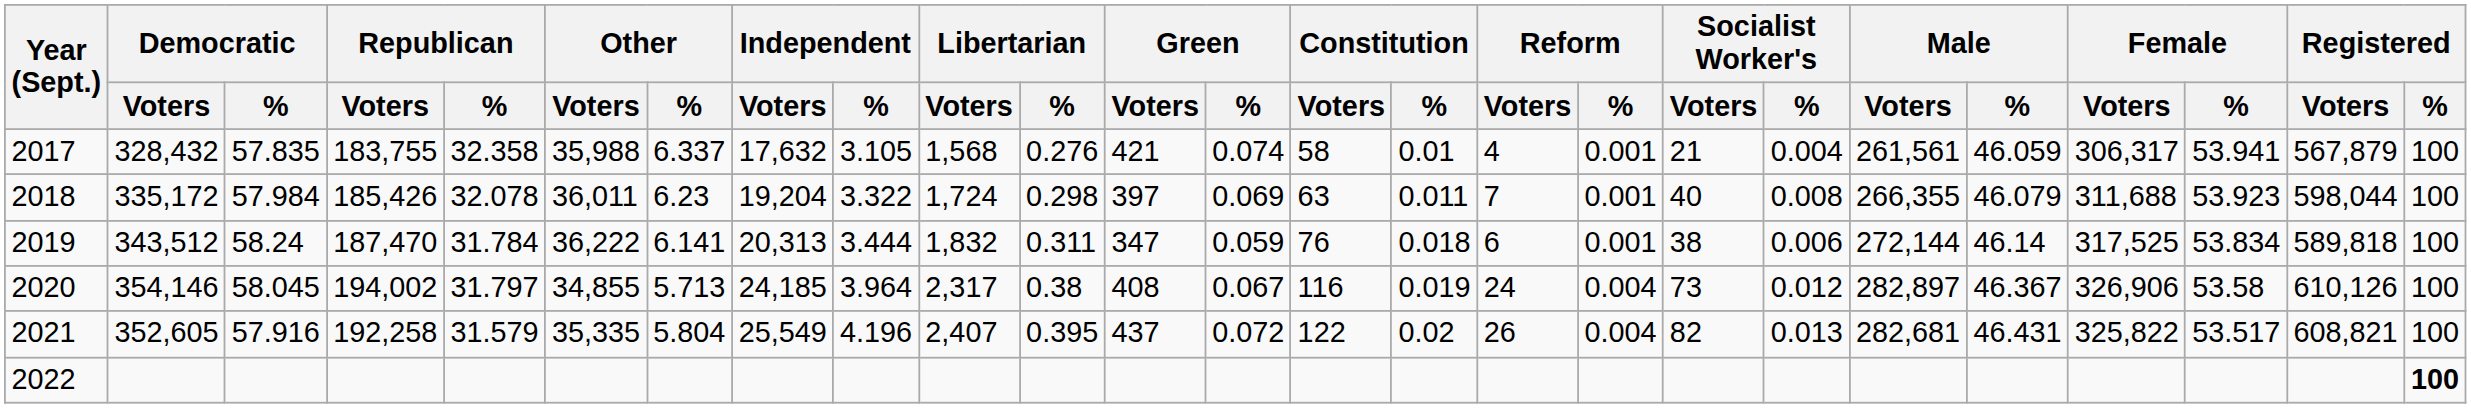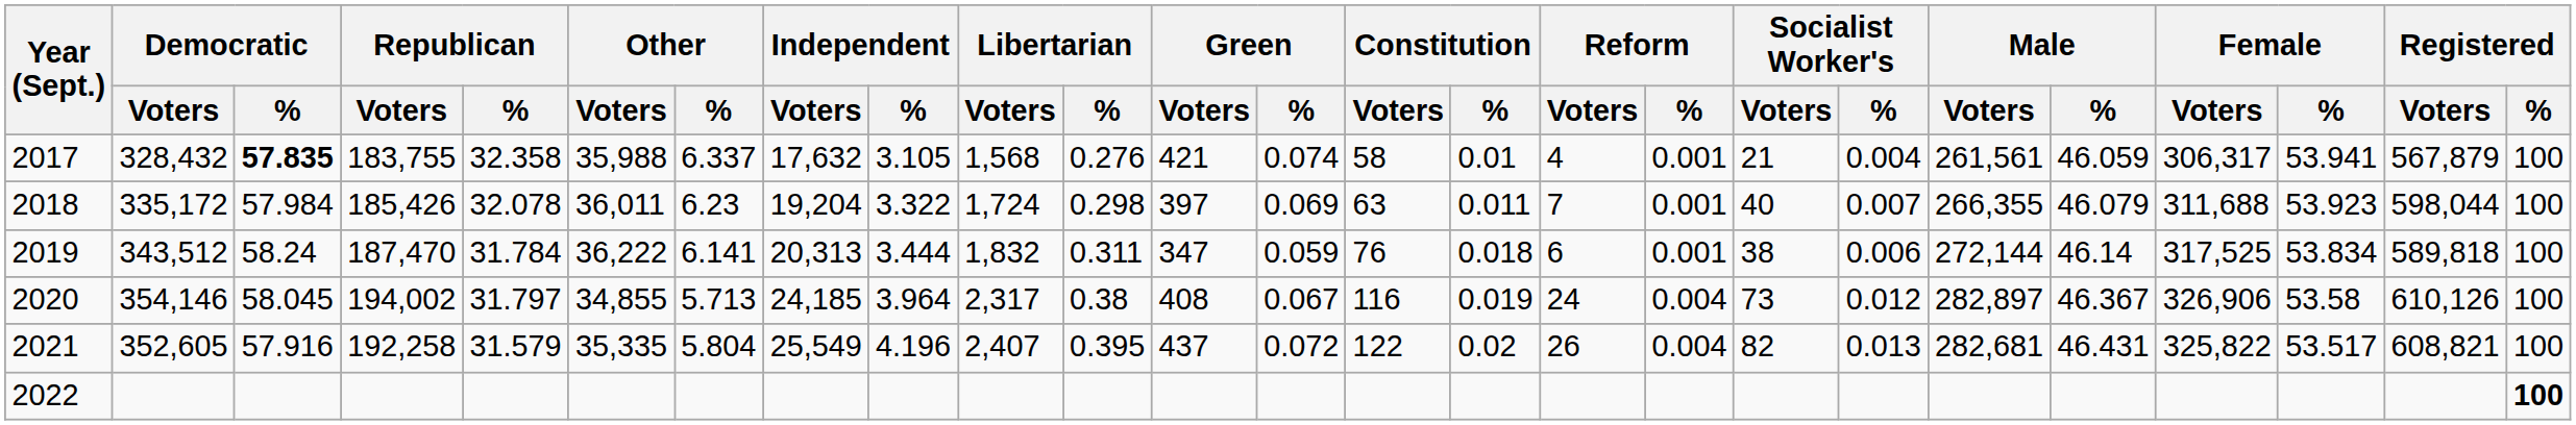 <table class="wikitable sortable">
 <tr>
 <th colspan=1 rowspan =2>Year (Sept.)</th>
 <th colspan=2>Democratic</th>
 <th colspan=2>Republican</th>
 <th colspan= 2>Other</th>
 <th colspan= 2>Independent</th>
 <th colspan= 2>Libertarian</th>
 <th colspan= 2>Green</th>
 <th colspan= 2>Constitution</th>
 <th colspan= 2>Reform</th>
 <th colspan= 2>Socialist Worker's</th>
 <th colspan= 2>Male</th>
 <th colspan= 2>Female</th>
 <th colspan= 2>Registered</th>
 </tr>
 <tr>
 <th>Voters</th>
 <th>%</th>
 <th>Voters</th>
 <th>%</th>
 <th>Voters</th>
 <th>%</th>
 <th>Voters</th>
 <th>%</th>
 <th>Voters</th>
 <th>%</th>
 <th>Voters</th>
 <th>%</th>
 <th>Voters</th>
 <th>%</th>
 <th>Voters</th>
 <th>%</th>
 <th>Voters</th>
 <th>%</th>
 <th>Voters</th>
 <th>%</th>
 <th>Voters</th>
 <th>%</th>
 <th>Voters</th>
 <th>%</th>
 </tr>
 <tr>
 <td>2017</td>
 <td>328,432</td>
-<td>57.835</td>
+<td><strong>57.835</strong></td>
 <td>183,755</td>
 <td>32.358</td>
 <td>35,988</td>
 <td>6.337</td>
 <td>17,632</td>
 <td>3.105</td>
 <td>1,568</td>
 <td>0.276</td>
 <td>421</td>
 <td>0.074</td>
 <td>58</td>
 <td>0.01</td>
 <td>4</td>
 <td>0.001</td>
 <td>21</td>
 <td>0.004</td>
 <td>261,561</td>
 <td>46.059</td>
 <td>306,317</td>
 <td>53.941</td>
 <td>567,879</td>
 <td>100</td>
 </tr>
 <tr>
 <td>2018</td>
 <td>335,172</td>
 <td>57.984</td>
 <td>185,426</td>
 <td>32.078</td>
 <td>36,011</td>
 <td>6.23</td>
 <td>19,204</td>
 <td>3.322</td>
 <td>1,724</td>
 <td>0.298</td>
 <td>397</td>
 <td>0.069</td>
 <td>63</td>
 <td>0.011</td>
 <td>7</td>
 <td>0.001</td>
 <td>40</td>
-<td>0.008</td>
+<td>0.007</td>
 <td>266,355</td>
 <td>46.079</td>
 <td>311,688</td>
 <td>53.923</td>
 <td>598,044</td>
 <td>100</td>
 </tr>
 <tr>
 <td>2019</td>
 <td>343,512</td>
 <td>58.24</td>
 <td>187,470</td>
 <td>31.784</td>
 <td>36,222</td>
 <td>6.141</td>
 <td>20,313</td>
 <td>3.444</td>
 <td>1,832</td>
 <td>0.311</td>
 <td>347</td>
 <td>0.059</td>
 <td>76</td>
 <td>0.018</td>
 <td>6</td>
 <td>0.001</td>
 <td>38</td>
 <td>0.006</td>
 <td>272,144</td>
 <td>46.14</td>
 <td>317,525</td>
 <td>53.834</td>
 <td>589,818</td>
 <td>100</td>
 </tr>
 <tr>
 <td>2020</td>
 <td>354,146</td>
 <td>58.045</td>
 <td>194,002</td>
 <td>31.797</td>
 <td>34,855</td>
 <td>5.713</td>
 <td>24,185</td>
 <td>3.964</td>
 <td>2,317</td>
 <td>0.38</td>
 <td>408</td>
 <td>0.067</td>
 <td>116</td>
 <td>0.019</td>
 <td>24</td>
 <td>0.004</td>
 <td>73</td>
 <td>0.012</td>
 <td>282,897</td>
 <td>46.367</td>
 <td>326,906</td>
 <td>53.58</td>
 <td>610,126</td>
 <td>100</td>
 </tr>
 <tr>
 <td>2021</td>
 <td>352,605</td>
 <td>57.916</td>
 <td>192,258</td>
 <td>31.579</td>
 <td>35,335</td>
 <td>5.804</td>
 <td>25,549</td>
 <td>4.196</td>
 <td>2,407</td>
 <td>0.395</td>
 <td>437</td>
 <td>0.072</td>
 <td>122</td>
 <td>0.02</td>
 <td>26</td>
 <td>0.004</td>
 <td>82</td>
 <td>0.013</td>
 <td>282,681</td>
 <td>46.431</td>
 <td>325,822</td>
 <td>53.517</td>
 <td>608,821</td>
 <td>100</td>
 </tr>
 <tr>
 <td>2022</td>
 <td></td>
 <td></td>
 <td></td>
 <td></td>
 <td></td>
 <td></td>
 <td></td>
 <td></td>
 <td></td>
 <td></td>
 <td></td>
 <td></td>
 <td></td>
 <td></td>
 <td></td>
 <td></td>
 <td></td>
 <td></td>
 <td></td>
 <td></td>
 <td></td>
 <td></td>
 <td></td>
 <td><strong>100</strong></td>
 </tr>
 </table>
